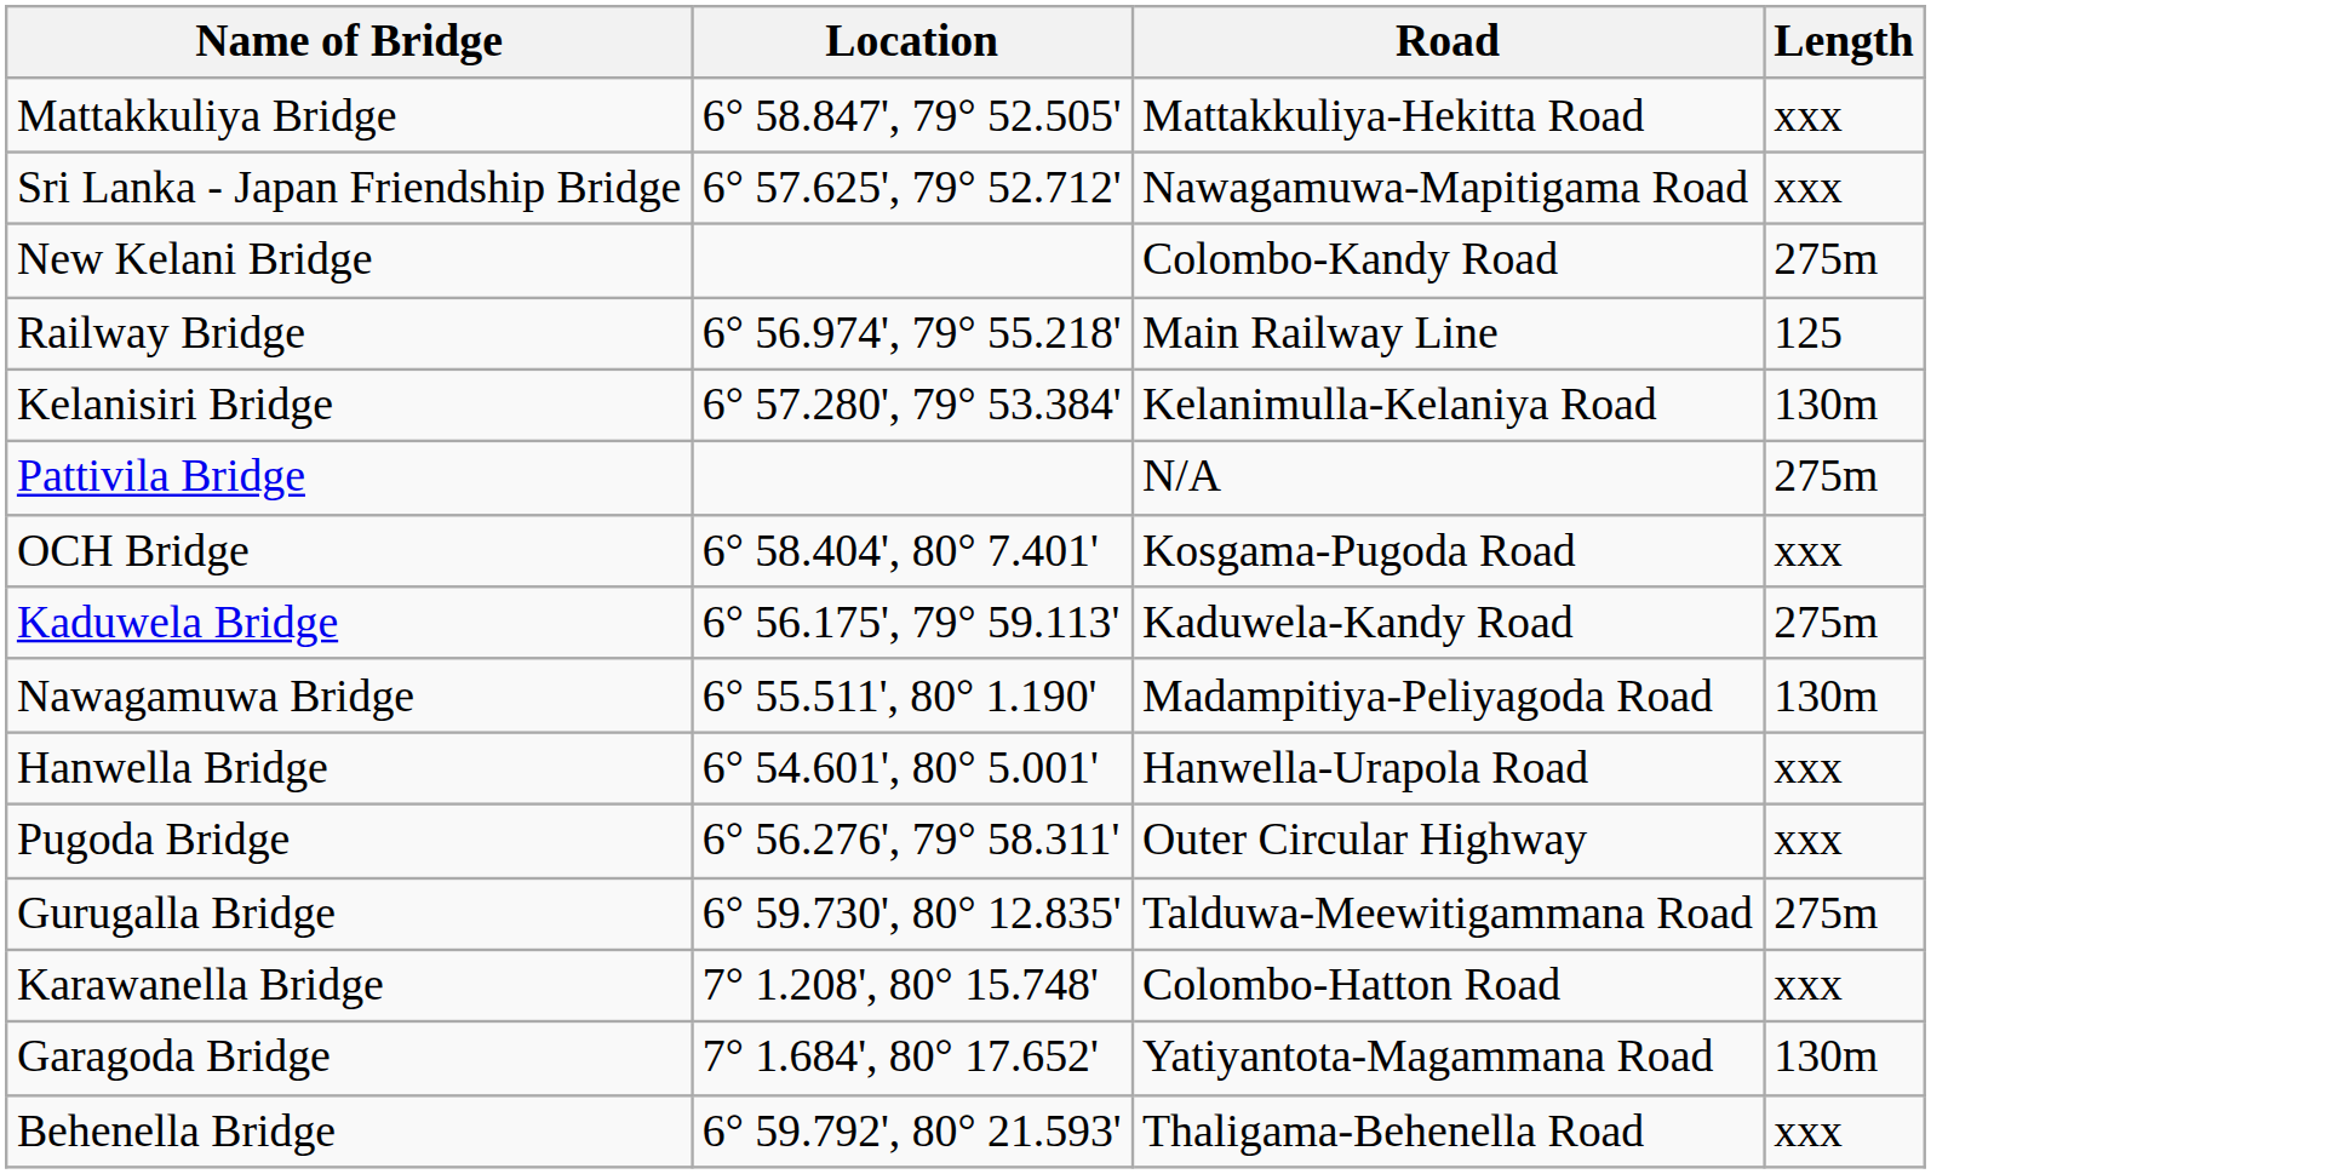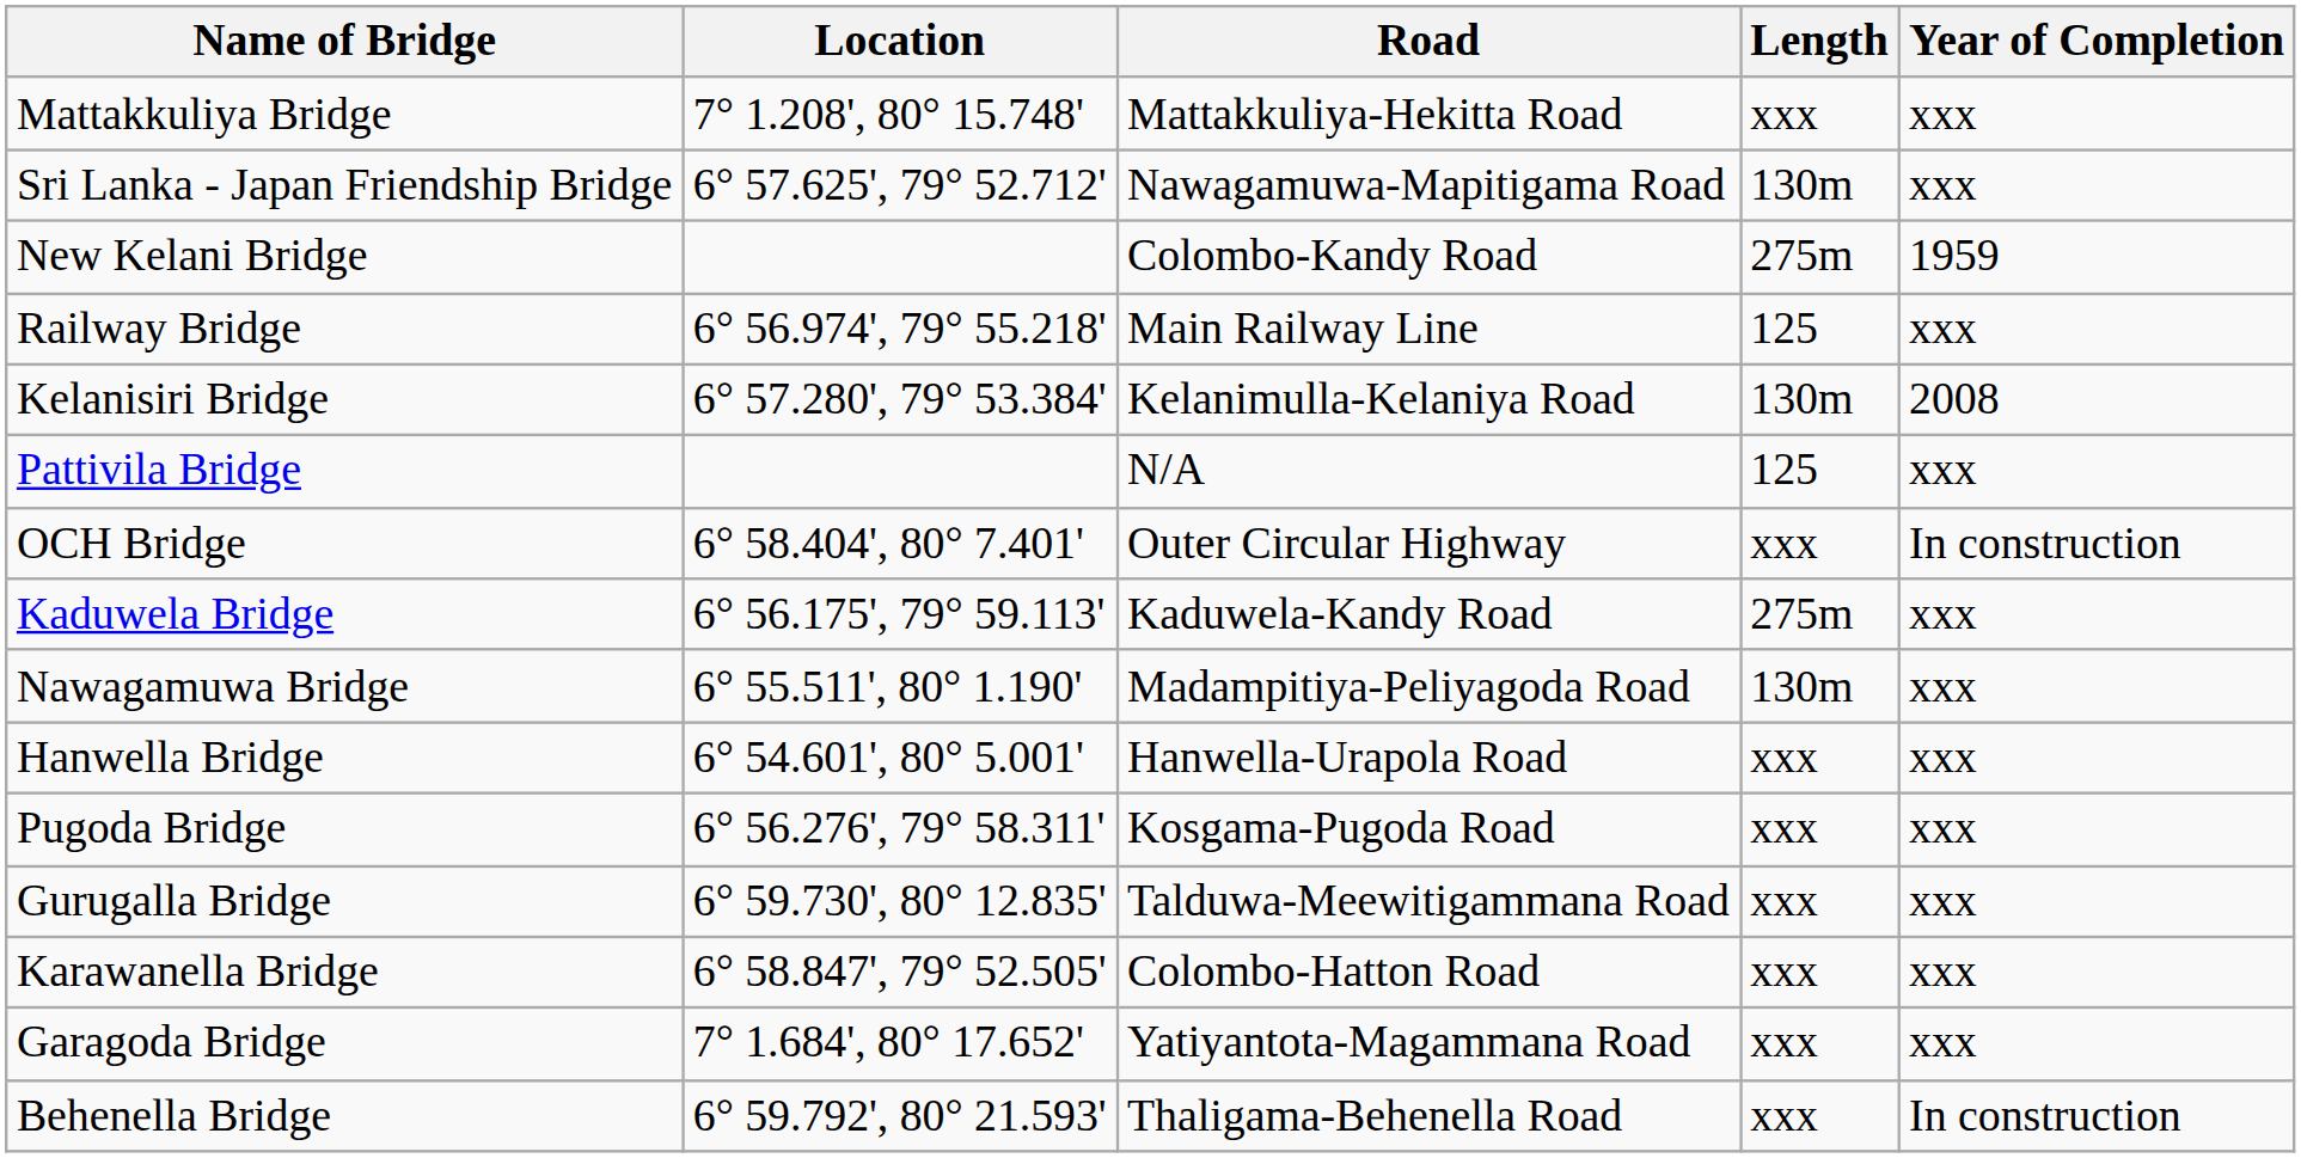 <table class="wikitable sortable static-row-numbers static-row-header-text">
 <tr>
 <th>Name of Bridge</th>
 <th>Location</th>
 <th>Road</th>
 <th>Length</th>
+<th>Year of Completion</th>
 </tr>
 <tr>
 <td>Mattakkuliya Bridge</td>
-<td>6° 58.847', 79° 52.505'</td>
+<td>7° 1.208', 80° 15.748'</td>
 <td>Mattakkuliya-Hekitta Road</td>
+<td>xxx</td>
 <td>xxx</td>
 </tr>
 <tr>
 <td>Sri Lanka - Japan Friendship Bridge</td>
 <td>6° 57.625', 79° 52.712'</td>
 <td>Nawagamuwa-Mapitigama Road</td>
+<td>130m</td>
 <td>xxx</td>
 </tr>
 <tr>
 <td>New Kelani Bridge</td>
 <td></td>
 <td>Colombo-Kandy Road</td>
 <td>275m</td>
+<td>1959</td>
 </tr>
 <tr>
 <td>Railway Bridge</td>
 <td>6° 56.974', 79° 55.218'</td>
 <td>Main Railway Line</td>
 <td>125</td>
+<td>xxx</td>
 </tr>
 <tr>
 <td>Kelanisiri Bridge</td>
 <td>6° 57.280', 79° 53.384'</td>
 <td>Kelanimulla-Kelaniya Road</td>
 <td>130m</td>
+<td>2008</td>
 </tr>
 <tr>
 <td><a href='#'>Pattivila Bridge</a></td>
 <td></td>
 <td>N/A</td>
-<td>275m</td>
+<td>125</td>
+<td>xxx</td>
 </tr>
 <tr>
 <td>OCH Bridge</td>
 <td>6° 58.404', 80° 7.401'</td>
-<td>Kosgama-Pugoda Road</td>
+<td>Outer Circular Highway</td>
 <td>xxx</td>
+<td>In construction</td>
 </tr>
 <tr>
 <td><a href='#'>Kaduwela Bridge</a></td>
 <td>6° 56.175', 79° 59.113'</td>
 <td>Kaduwela-Kandy Road</td>
 <td>275m</td>
+<td>xxx</td>
 </tr>
 <tr>
 <td>Nawagamuwa Bridge</td>
 <td>6° 55.511', 80° 1.190'</td>
 <td>Madampitiya-Peliyagoda Road</td>
 <td>130m</td>
+<td>xxx</td>
 </tr>
 <tr>
 <td>Hanwella Bridge</td>
 <td>6° 54.601', 80° 5.001'</td>
 <td>Hanwella-Urapola Road</td>
 <td>xxx</td>
+<td>xxx</td>
 </tr>
 <tr>
 <td>Pugoda Bridge</td>
 <td>6° 56.276', 79° 58.311'</td>
-<td>Outer Circular Highway</td>
+<td>Kosgama-Pugoda Road</td>
+<td>xxx</td>
 <td>xxx</td>
 </tr>
 <tr>
 <td>Gurugalla Bridge</td>
 <td>6° 59.730', 80° 12.835'</td>
 <td>Talduwa-Meewitigammana Road</td>
-<td>275m</td>
+<td>xxx</td>
+<td>xxx</td>
 </tr>
 <tr>
 <td>Karawanella Bridge</td>
-<td>7° 1.208', 80° 15.748'</td>
+<td>6° 58.847', 79° 52.505'</td>
 <td>Colombo-Hatton Road</td>
+<td>xxx</td>
 <td>xxx</td>
 </tr>
 <tr>
 <td>Garagoda Bridge</td>
 <td>7° 1.684', 80° 17.652'</td>
 <td>Yatiyantota-Magammana Road</td>
-<td>130m</td>
+<td>xxx</td>
+<td>xxx</td>
 </tr>
 <tr>
 <td>Behenella Bridge</td>
 <td>6° 59.792', 80° 21.593'</td>
 <td>Thaligama-Behenella Road</td>
 <td>xxx</td>
+<td>In construction</td>
 </tr>
 </table>
